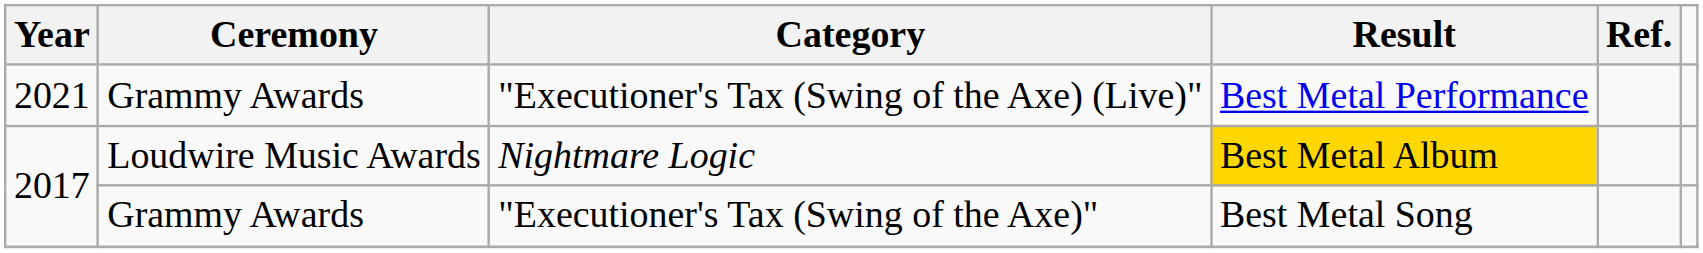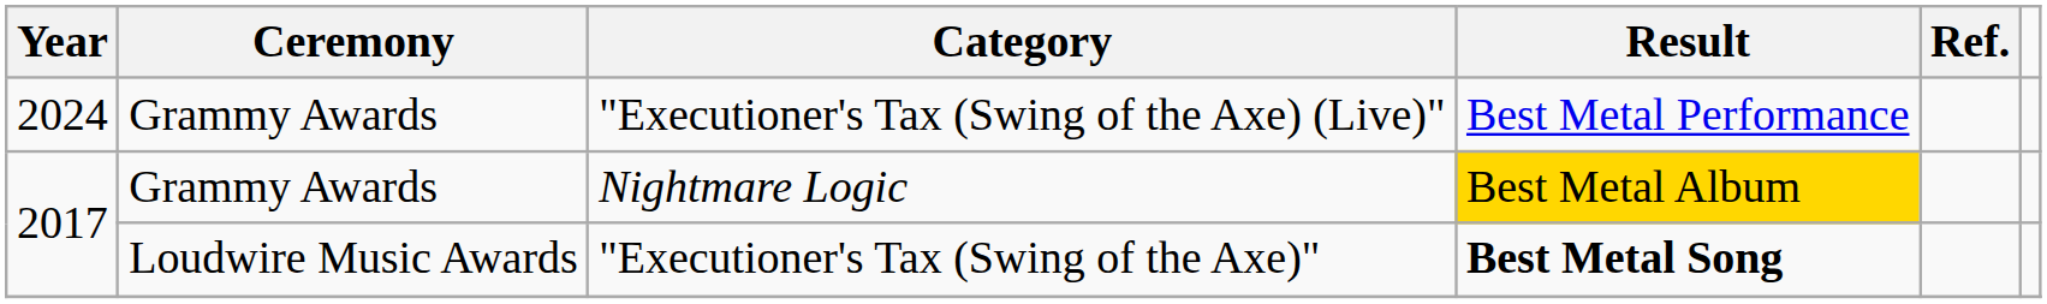 <table class="wikitable">
 <tr>
 <th>Year</th>
 <th>Ceremony</th>
 <th>Category</th>
 <th>Result</th>
 <th>Ref.</th>
 </tr>
 <tr>
-<td rowspan="1">2021</td>
+<td rowspan="1">2024</td>
 <td>Grammy Awards</td>
 <td>"Executioner's Tax (Swing of the Axe) (Live)"</td>
 <td><a href='#'>Best Metal Performance</a></td>
 <td></td>
 <td style="text-align:center;"></td>
 </tr>
 <tr>
 <td rowspan="2">2017</td>
-<td>Loudwire Music Awards</td>
+<td>Grammy Awards</td>
 <td><em>Nightmare Logic</em></td>
 <td style="background: gold;">Best Metal Album</td>
 <td></td>
 <td style="text-align:center;"></td>
 </tr>
 <tr>
-<td>Grammy Awards</td>
+<td>Loudwire Music Awards</td>
 <td>"Executioner's Tax (Swing of the Axe)"</td>
-<td>Best Metal Song</td>
+<td><strong>Best Metal Song</strong></td>
 <td></td>
 <td style="text-align:center;"></td>
 </tr>
 <tr>
 </tr>
 </table>
